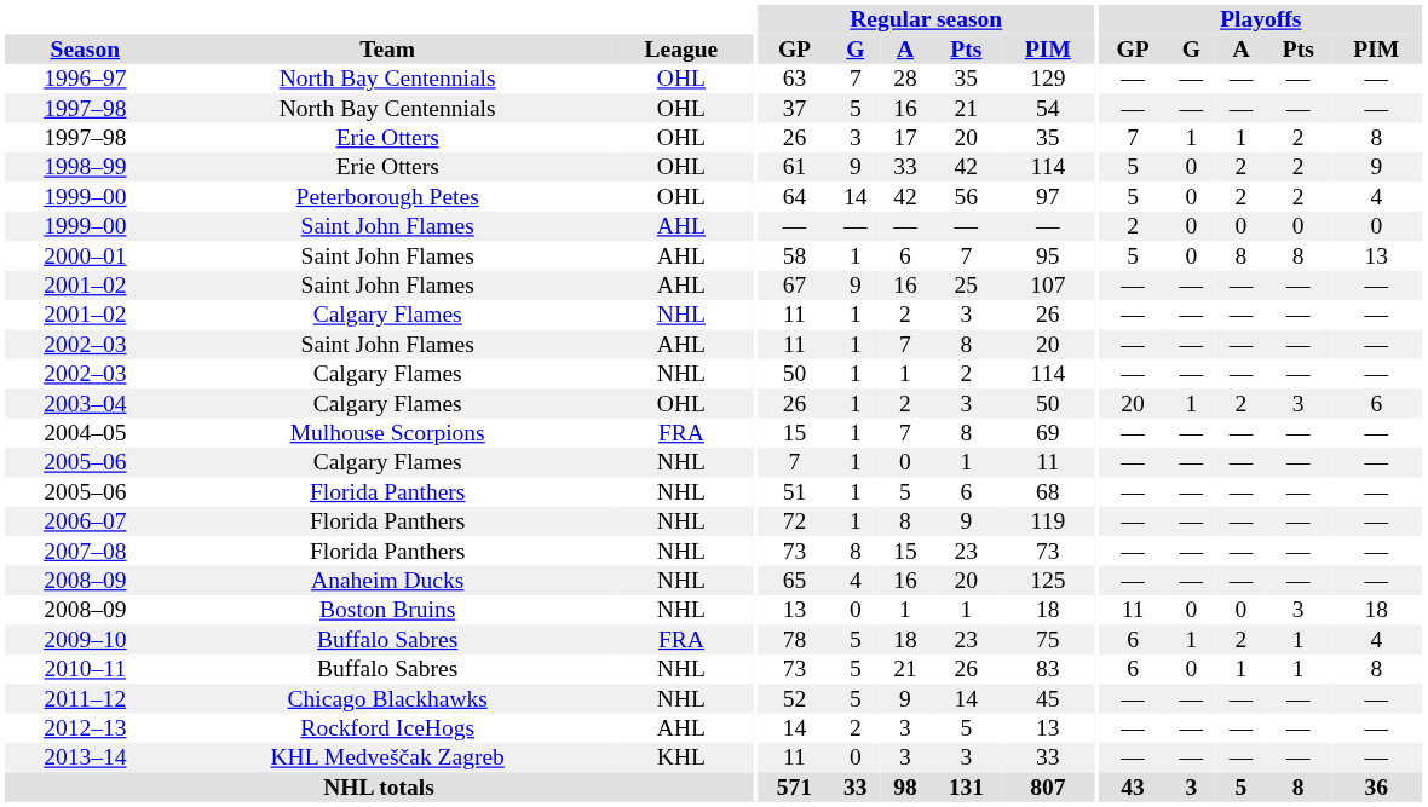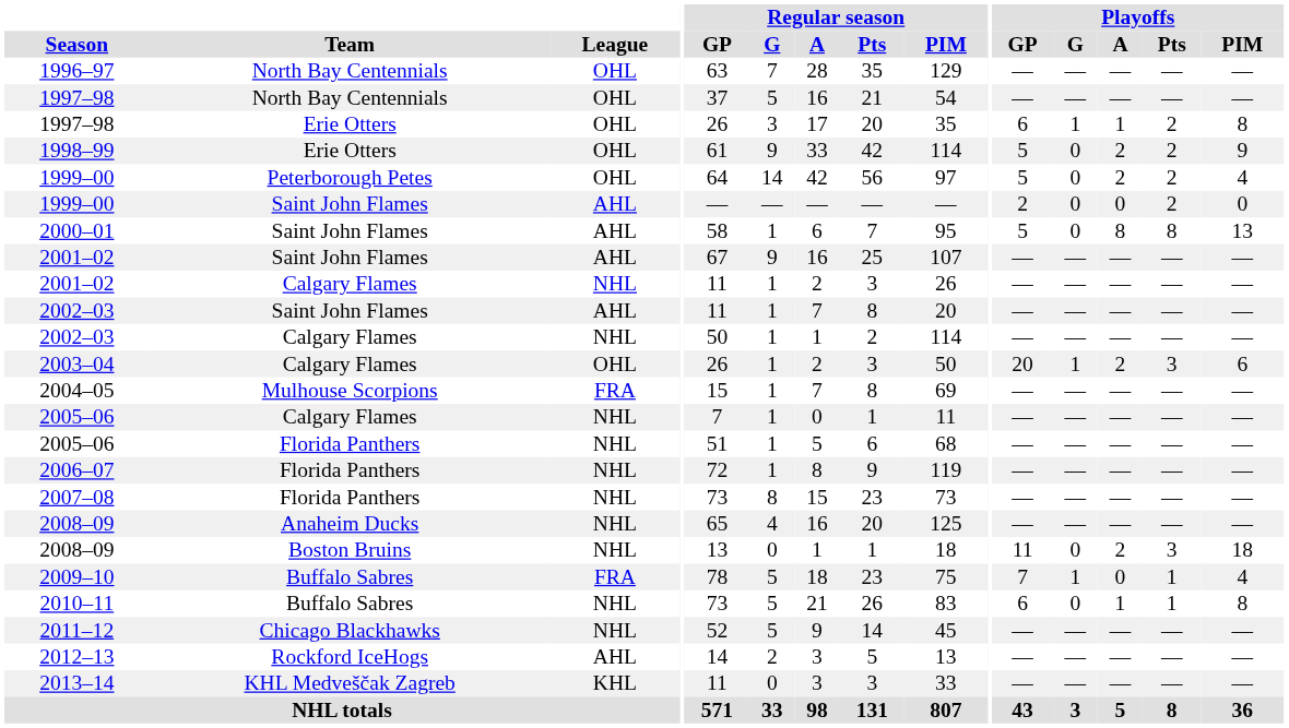 <table border="0" cellpadding="1" cellspacing="0" style="text-align:center; width:60em">
 <tr bgcolor="#e0e0e0">
 <th colspan="3"  bgcolor="#ffffff"></th>
 <th rowspan="99" bgcolor="#ffffff"></th>
 <th colspan="5"><a href='#'>Regular season</a></th>
 <th rowspan="99" bgcolor="#ffffff"></th>
 <th colspan="5"><a href='#'>Playoffs</a></th>
 </tr>
 <tr bgcolor="#e0e0e0">
 <th><a href='#'>Season</a></th>
 <th>Team</th>
 <th>League</th>
 <th>GP</th>
 <th><a href='#'>G</a></th>
 <th><a href='#'>A</a></th>
 <th><a href='#'>Pts</a></th>
 <th><a href='#'>PIM</a></th>
 <th>GP</th>
 <th>G</th>
 <th>A</th>
 <th>Pts</th>
 <th>PIM</th>
 </tr>
 <tr>
 <td><a href='#'>1996–97</a></td>
 <td><a href='#'>North Bay Centennials</a></td>
 <td><a href='#'>OHL</a></td>
 <td>63</td>
 <td>7</td>
 <td>28</td>
 <td>35</td>
 <td>129</td>
 <td>—</td>
 <td>—</td>
 <td>—</td>
 <td>—</td>
 <td>—</td>
 </tr>
 <tr bgcolor="#f0f0f0">
 <td><a href='#'>1997–98</a></td>
 <td>North Bay Centennials</td>
 <td>OHL</td>
 <td>37</td>
 <td>5</td>
 <td>16</td>
 <td>21</td>
 <td>54</td>
 <td>—</td>
 <td>—</td>
 <td>—</td>
 <td>—</td>
 <td>—</td>
 </tr>
 <tr>
 <td>1997–98</td>
 <td><a href='#'>Erie Otters</a></td>
 <td>OHL</td>
 <td>26</td>
 <td>3</td>
 <td>17</td>
 <td>20</td>
 <td>35</td>
-<td>7</td>
+<td>6</td>
 <td>1</td>
 <td>1</td>
 <td>2</td>
 <td>8</td>
 </tr>
 <tr bgcolor="#f0f0f0">
 <td><a href='#'>1998–99</a></td>
 <td>Erie Otters</td>
 <td>OHL</td>
 <td>61</td>
 <td>9</td>
 <td>33</td>
 <td>42</td>
 <td>114</td>
 <td>5</td>
 <td>0</td>
 <td>2</td>
 <td>2</td>
 <td>9</td>
 </tr>
 <tr>
 <td><a href='#'>1999–00</a></td>
 <td><a href='#'>Peterborough Petes</a></td>
 <td>OHL</td>
 <td>64</td>
 <td>14</td>
 <td>42</td>
 <td>56</td>
 <td>97</td>
 <td>5</td>
 <td>0</td>
 <td>2</td>
 <td>2</td>
 <td>4</td>
 </tr>
 <tr bgcolor="#f0f0f0">
 <td><a href='#'>1999–00</a></td>
 <td><a href='#'>Saint John Flames</a></td>
 <td><a href='#'>AHL</a></td>
 <td>—</td>
 <td>—</td>
 <td>—</td>
 <td>—</td>
 <td>—</td>
 <td>2</td>
 <td>0</td>
 <td>0</td>
-<td>0</td>
+<td>2</td>
 <td>0</td>
 </tr>
 <tr>
 <td><a href='#'>2000–01</a></td>
 <td>Saint John Flames</td>
 <td>AHL</td>
 <td>58</td>
 <td>1</td>
 <td>6</td>
 <td>7</td>
 <td>95</td>
 <td>5</td>
 <td>0</td>
 <td>8</td>
 <td>8</td>
 <td>13</td>
 </tr>
 <tr bgcolor="#f0f0f0">
 <td><a href='#'>2001–02</a></td>
 <td>Saint John Flames</td>
 <td>AHL</td>
 <td>67</td>
 <td>9</td>
 <td>16</td>
 <td>25</td>
 <td>107</td>
 <td>—</td>
 <td>—</td>
 <td>—</td>
 <td>—</td>
 <td>—</td>
 </tr>
 <tr>
 <td><a href='#'>2001–02</a></td>
 <td><a href='#'>Calgary Flames</a></td>
 <td><a href='#'>NHL</a></td>
 <td>11</td>
 <td>1</td>
 <td>2</td>
 <td>3</td>
 <td>26</td>
 <td>—</td>
 <td>—</td>
 <td>—</td>
 <td>—</td>
 <td>—</td>
 </tr>
 <tr bgcolor="#f0f0f0">
 <td><a href='#'>2002–03</a></td>
 <td>Saint John Flames</td>
 <td>AHL</td>
 <td>11</td>
 <td>1</td>
 <td>7</td>
 <td>8</td>
 <td>20</td>
 <td>—</td>
 <td>—</td>
 <td>—</td>
 <td>—</td>
 <td>—</td>
 </tr>
 <tr>
 <td><a href='#'>2002–03</a></td>
 <td>Calgary Flames</td>
 <td>NHL</td>
 <td>50</td>
 <td>1</td>
 <td>1</td>
 <td>2</td>
 <td>114</td>
 <td>—</td>
 <td>—</td>
 <td>—</td>
 <td>—</td>
 <td>—</td>
 </tr>
 <tr bgcolor="#f0f0f0">
 <td><a href='#'>2003–04</a></td>
 <td>Calgary Flames</td>
 <td>OHL</td>
 <td>26</td>
 <td>1</td>
 <td>2</td>
 <td>3</td>
 <td>50</td>
 <td>20</td>
 <td>1</td>
 <td>2</td>
 <td>3</td>
 <td>6</td>
 </tr>
 <tr>
 <td>2004–05</td>
 <td><a href='#'>Mulhouse Scorpions</a></td>
 <td><a href='#'>FRA</a></td>
 <td>15</td>
 <td>1</td>
 <td>7</td>
 <td>8</td>
 <td>69</td>
 <td>—</td>
 <td>—</td>
 <td>—</td>
 <td>—</td>
 <td>—</td>
 </tr>
 <tr bgcolor="#f0f0f0">
 <td><a href='#'>2005–06</a></td>
 <td>Calgary Flames</td>
 <td>NHL</td>
 <td>7</td>
 <td>1</td>
 <td>0</td>
 <td>1</td>
 <td>11</td>
 <td>—</td>
 <td>—</td>
 <td>—</td>
 <td>—</td>
 <td>—</td>
 </tr>
 <tr>
 <td>2005–06</td>
 <td><a href='#'>Florida Panthers</a></td>
 <td>NHL</td>
 <td>51</td>
 <td>1</td>
 <td>5</td>
 <td>6</td>
 <td>68</td>
 <td>—</td>
 <td>—</td>
 <td>—</td>
 <td>—</td>
 <td>—</td>
 </tr>
 <tr bgcolor="#f0f0f0">
 <td><a href='#'>2006–07</a></td>
 <td>Florida Panthers</td>
 <td>NHL</td>
 <td>72</td>
 <td>1</td>
 <td>8</td>
 <td>9</td>
 <td>119</td>
 <td>—</td>
 <td>—</td>
 <td>—</td>
 <td>—</td>
 <td>—</td>
 </tr>
 <tr>
 <td><a href='#'>2007–08</a></td>
 <td>Florida Panthers</td>
 <td>NHL</td>
 <td>73</td>
 <td>8</td>
 <td>15</td>
 <td>23</td>
 <td>73</td>
 <td>—</td>
 <td>—</td>
 <td>—</td>
 <td>—</td>
 <td>—</td>
 </tr>
 <tr bgcolor="#f0f0f0">
 <td><a href='#'>2008–09</a></td>
 <td><a href='#'>Anaheim Ducks</a></td>
 <td>NHL</td>
 <td>65</td>
 <td>4</td>
 <td>16</td>
 <td>20</td>
 <td>125</td>
 <td>—</td>
 <td>—</td>
 <td>—</td>
 <td>—</td>
 <td>—</td>
 </tr>
 <tr>
 <td>2008–09</td>
 <td><a href='#'>Boston Bruins</a></td>
 <td>NHL</td>
 <td>13</td>
 <td>0</td>
 <td>1</td>
 <td>1</td>
 <td>18</td>
 <td>11</td>
 <td>0</td>
-<td>0</td>
+<td>2</td>
 <td>3</td>
 <td>18</td>
 </tr>
 <tr bgcolor="#f0f0f0">
 <td><a href='#'>2009–10</a></td>
 <td><a href='#'>Buffalo Sabres</a></td>
 <td><a href='#'>FRA</a></td>
 <td>78</td>
 <td>5</td>
 <td>18</td>
 <td>23</td>
 <td>75</td>
-<td>6</td>
+<td>7</td>
 <td>1</td>
-<td>2</td>
+<td>0</td>
 <td>1</td>
 <td>4</td>
 </tr>
 <tr>
 <td><a href='#'>2010–11</a></td>
 <td>Buffalo Sabres</td>
 <td>NHL</td>
 <td>73</td>
 <td>5</td>
 <td>21</td>
 <td>26</td>
 <td>83</td>
 <td>6</td>
 <td>0</td>
 <td>1</td>
 <td>1</td>
 <td>8</td>
 </tr>
 <tr bgcolor="#f0f0f0">
 <td><a href='#'>2011–12</a></td>
 <td><a href='#'>Chicago Blackhawks</a></td>
 <td>NHL</td>
 <td>52</td>
 <td>5</td>
 <td>9</td>
 <td>14</td>
 <td>45</td>
 <td>—</td>
 <td>—</td>
 <td>—</td>
 <td>—</td>
 <td>—</td>
 </tr>
 <tr>
 <td><a href='#'>2012–13</a></td>
 <td><a href='#'>Rockford IceHogs</a></td>
 <td>AHL</td>
 <td>14</td>
 <td>2</td>
 <td>3</td>
 <td>5</td>
 <td>13</td>
 <td>—</td>
 <td>—</td>
 <td>—</td>
 <td>—</td>
 <td>—</td>
 </tr>
 <tr bgcolor="#f0f0f0">
 <td><a href='#'>2013–14</a></td>
 <td><a href='#'>KHL Medveščak Zagreb</a></td>
 <td>KHL</td>
 <td>11</td>
 <td>0</td>
 <td>3</td>
 <td>3</td>
 <td>33</td>
 <td>—</td>
 <td>—</td>
 <td>—</td>
 <td>—</td>
 <td>—</td>
 </tr>
 <tr bgcolor="#e0e0e0">
 <th colspan="3">NHL totals</th>
 <th>571</th>
 <th>33</th>
 <th>98</th>
 <th>131</th>
 <th>807</th>
 <th>43</th>
 <th>3</th>
 <th>5</th>
 <th>8</th>
 <th>36</th>
 </tr>
 </table>
